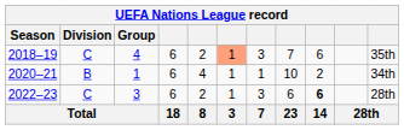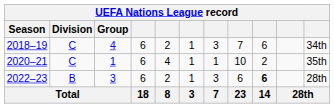 <table class="wikitable" style="text-align: center;">
 <tr>
 <th colspan="11"><a href='#'>UEFA Nations League</a> record</th>
 </tr>
 <tr>
 <th>Season</th>
 <th>Division</th>
 <th>Group</th>
 <th width=30></th>
 <th width=30></th>
 <th width=30></th>
 <th width=30></th>
 <th width=30></th>
 <th width=30></th>
 <th width=35></th>
 <th width=28></th>
 </tr>
 <tr>
 <td> <a href='#'>2018–19</a></td>
 <td><a href='#'>C</a></td>
 <td><a href='#'>4</a></td>
 <td>6</td>
 <td>2</td>
-<td style="background: lightsalmon;">1</td>
+<td>1</td>
 <td>3</td>
 <td>7</td>
 <td>6</td>
 <td></td>
-<td>35th</td>
+<td>34th</td>
 </tr>
 <tr>
 <td> <a href='#'>2020–21</a></td>
-<td><a href='#'>B</a></td>
+<td><a href='#'>C</a></td>
 <td><a href='#'>1</a></td>
 <td>6</td>
 <td>4</td>
 <td>1</td>
 <td>1</td>
 <td>10</td>
 <td>2</td>
 <td></td>
-<td>34th</td>
+<td>35th</td>
 </tr>
 <tr>
 <td> <a href='#'>2022–23</a></td>
-<td><a href='#'>C</a></td>
+<td><a href='#'>B</a></td>
 <td><a href='#'>3</a></td>
 <td>6</td>
 <td>2</td>
 <td>1</td>
 <td>3</td>
 <td>6</td>
 <td><strong>6</strong></td>
 <td></td>
 <td>28th</td>
 </tr>
 <tr>
 <th colspan=3>Total</th>
 <th>18</th>
 <th>8</th>
 <th>3</th>
 <th>7</th>
 <th>23</th>
 <th>14</th>
 <th colspan=2>28th</th>
 </tr>
 </table>
